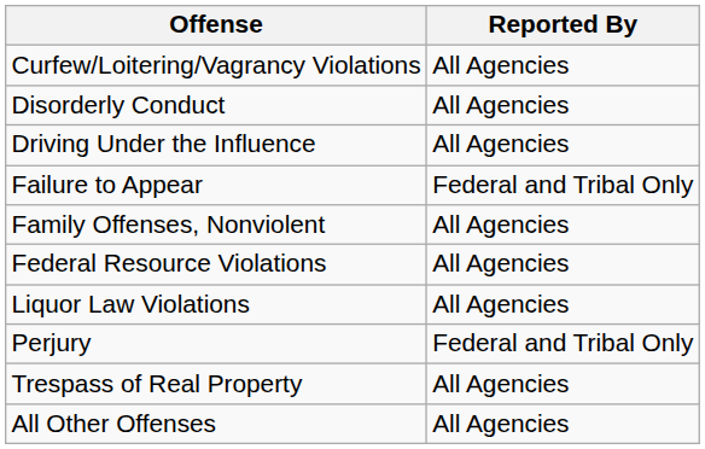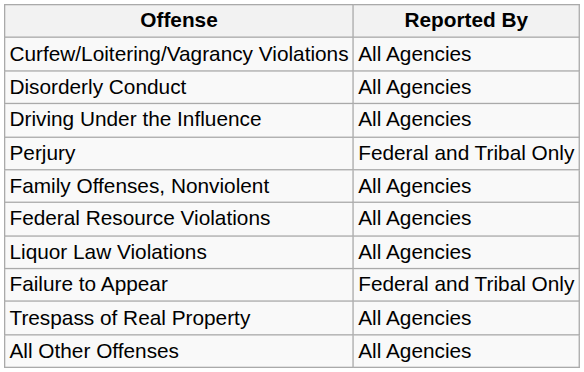 <table class="wikitable sortable">
 <tr>
 <th>Offense</th>
 <th>Reported By</th>
 </tr>
 <tr>
 <td>Curfew/Loitering/Vagrancy Violations</td>
 <td>All Agencies</td>
 </tr>
 <tr>
 <td>Disorderly Conduct</td>
 <td>All Agencies</td>
 </tr>
 <tr>
 <td>Driving Under the Influence</td>
 <td>All Agencies</td>
 </tr>
 <tr>
-<td>Failure to Appear</td>
+<td>Perjury</td>
 <td>Federal and Tribal Only</td>
 </tr>
 <tr>
 <td>Family Offenses, Nonviolent</td>
 <td>All Agencies</td>
 </tr>
 <tr>
 <td>Federal Resource Violations</td>
 <td>All Agencies</td>
 </tr>
 <tr>
 <td>Liquor Law Violations</td>
 <td>All Agencies</td>
 </tr>
 <tr>
-<td>Perjury</td>
+<td>Failure to Appear</td>
 <td>Federal and Tribal Only</td>
 </tr>
 <tr>
 <td>Trespass of Real Property</td>
 <td>All Agencies</td>
 </tr>
 <tr>
 <td>All Other Offenses</td>
 <td>All Agencies</td>
 </tr>
 </table>
